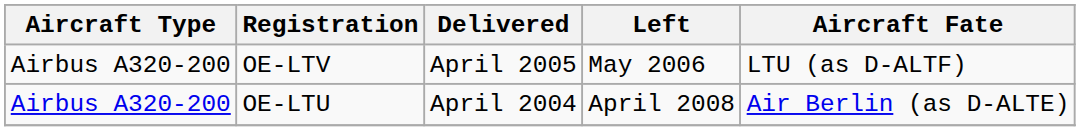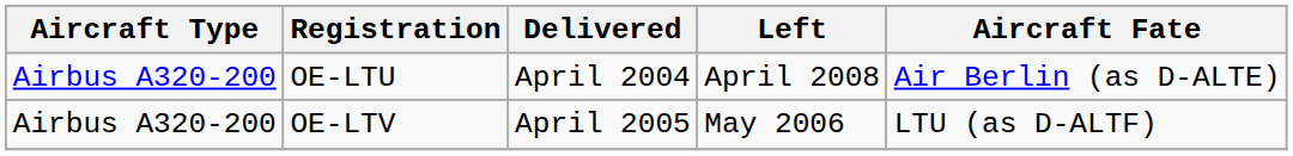 <table class="wikitable">
 <tr>
 <th>Aircraft Type</th>
 <th>Registration</th>
 <th>Delivered</th>
 <th>Left</th>
 <th>Aircraft Fate</th>
 </tr>
 <tr>
+<td><a href='#'>Airbus A320-200</a></td>
+<td>OE-LTU</td>
+<td>April 2004</td>
+<td>April 2008</td>
+<td><a href='#'>Air Berlin</a> (as D-ALTE)</td>
+</tr>
+<tr>
 <td>Airbus A320-200</td>
 <td>OE-LTV</td>
 <td>April 2005</td>
 <td>May 2006</td>
 <td>LTU (as D-ALTF)</td>
 </tr>
 <tr>
-<td><a href='#'>Airbus A320-200</a></td>
-<td>OE-LTU</td>
-<td>April 2004</td>
-<td>April 2008</td>
-<td><a href='#'>Air Berlin</a> (as D-ALTE)</td>
-</tr>
-<tr>
 </tr>
 </table>
